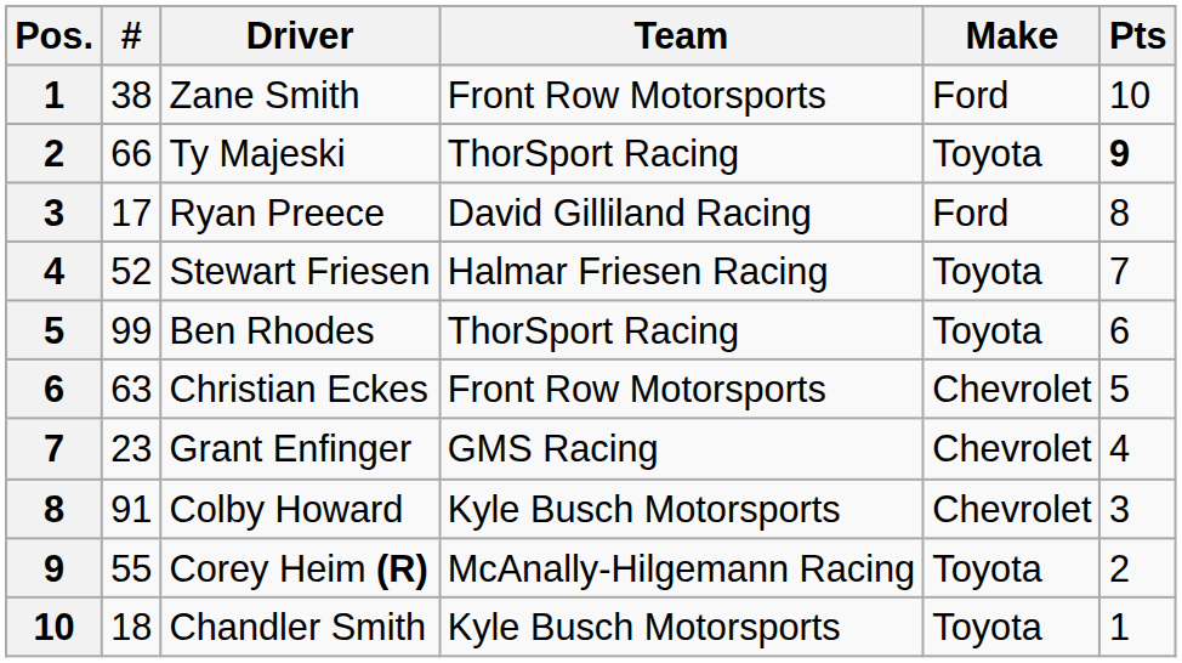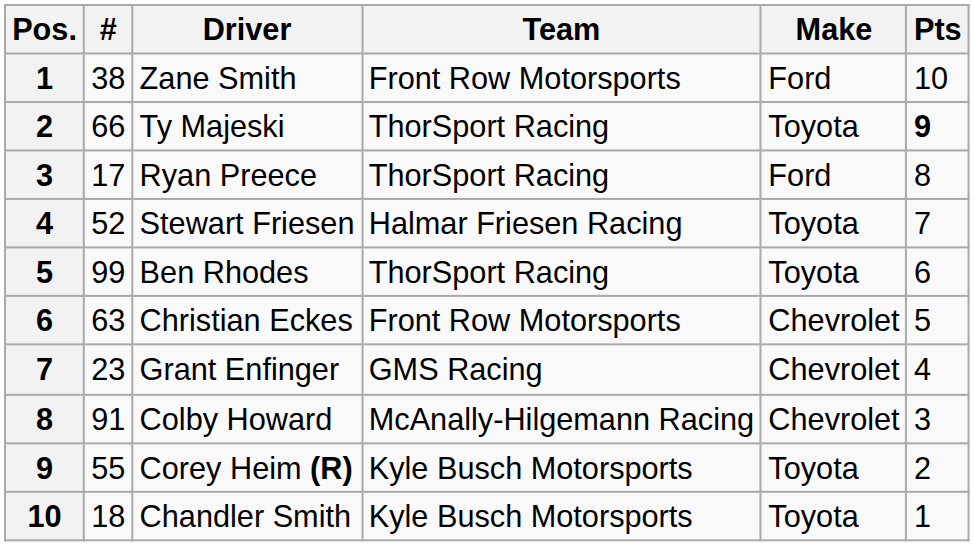 <table class="wikitable" style="font-size:95%">
 <tr>
 <th>Pos.</th>
 <th>#</th>
 <th>Driver</th>
 <th>Team</th>
 <th>Make</th>
 <th>Pts</th>
 </tr>
 <tr>
 <th>1</th>
 <td>38</td>
 <td>Zane Smith</td>
 <td>Front Row Motorsports</td>
 <td>Ford</td>
 <td>10</td>
 </tr>
 <tr>
 <th>2</th>
 <td>66</td>
 <td>Ty Majeski</td>
 <td>ThorSport Racing</td>
 <td>Toyota</td>
 <td><strong>9</strong></td>
 </tr>
 <tr>
 <th>3</th>
 <td>17</td>
 <td>Ryan Preece</td>
-<td>David Gilliland Racing</td>
+<td>ThorSport Racing</td>
 <td>Ford</td>
 <td>8</td>
 </tr>
 <tr>
 <th>4</th>
 <td>52</td>
 <td>Stewart Friesen</td>
 <td>Halmar Friesen Racing</td>
 <td>Toyota</td>
 <td>7</td>
 </tr>
 <tr>
 <th>5</th>
 <td>99</td>
 <td>Ben Rhodes</td>
 <td>ThorSport Racing</td>
 <td>Toyota</td>
 <td>6</td>
 </tr>
 <tr>
 <th>6</th>
 <td>63</td>
 <td>Christian Eckes</td>
 <td>Front Row Motorsports</td>
 <td>Chevrolet</td>
 <td>5</td>
 </tr>
 <tr>
 <th>7</th>
 <td>23</td>
 <td>Grant Enfinger</td>
 <td>GMS Racing</td>
 <td>Chevrolet</td>
 <td>4</td>
 </tr>
 <tr>
 <th>8</th>
 <td>91</td>
 <td>Colby Howard</td>
-<td>Kyle Busch Motorsports</td>
+<td>McAnally-Hilgemann Racing</td>
 <td>Chevrolet</td>
 <td>3</td>
 </tr>
 <tr>
 <th>9</th>
 <td>55</td>
 <td>Corey Heim <strong>(R)</strong></td>
-<td>McAnally-Hilgemann Racing</td>
+<td>Kyle Busch Motorsports</td>
 <td>Toyota</td>
 <td>2</td>
 </tr>
 <tr>
 <th>10</th>
 <td>18</td>
 <td>Chandler Smith</td>
 <td>Kyle Busch Motorsports</td>
 <td>Toyota</td>
 <td>1</td>
 </tr>
 </table>
